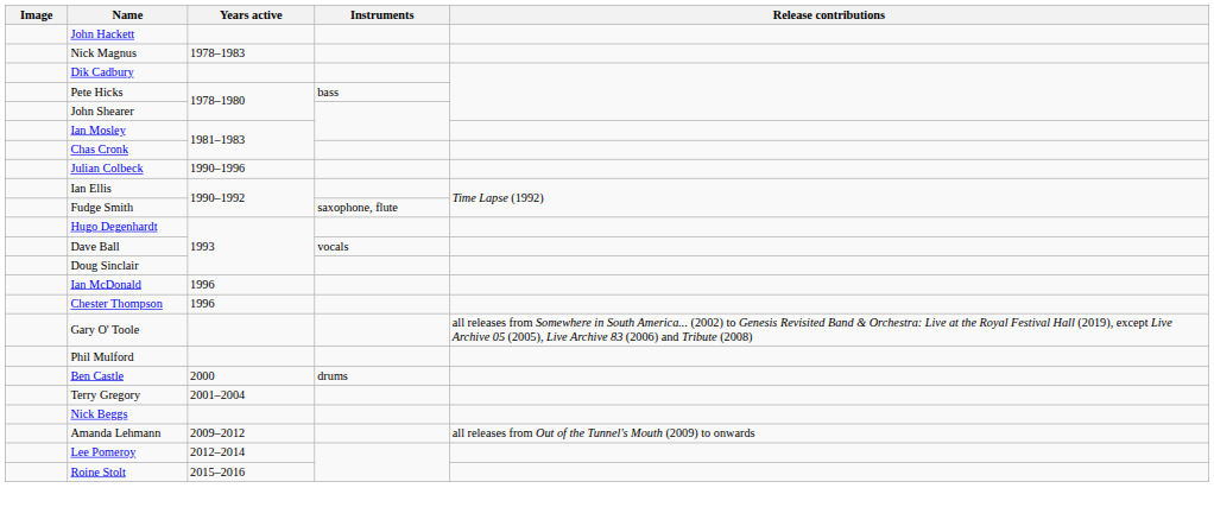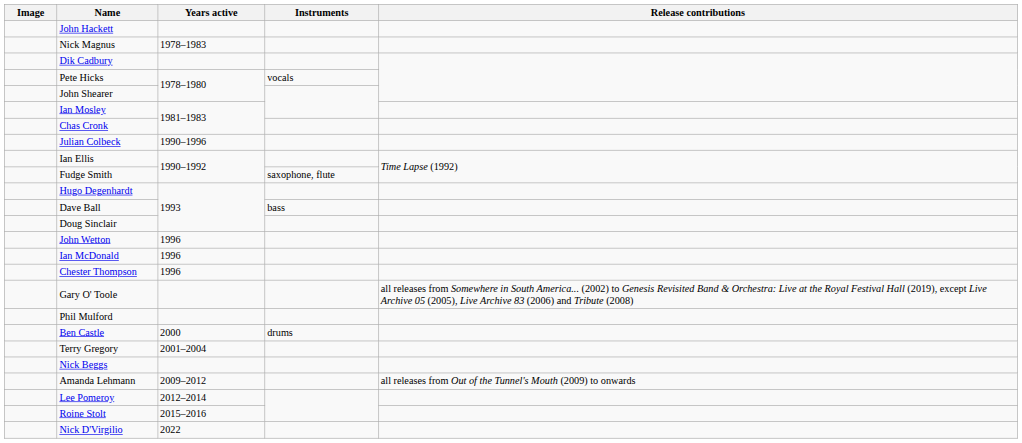 <table class="wikitable" border="1" width="100%">
 <tr>
 <th width="75">Image</th>
 <th width="150">Name</th>
 <th width="160">Years active</th>
 <th width="170">Instruments</th>
 <th>Release contributions</th>
 </tr>
 <tr>
 <td></td>
 <td><a href='#'>John Hackett</a></td>
 <td></td>
 <td></td>
 <td></td>
 </tr>
 <tr>
 <td></td>
 <td>Nick Magnus</td>
 <td>1978–1983</td>
 <td></td>
 <td></td>
 </tr>
 <tr>
 <td></td>
 <td><a href='#'>Dik Cadbury</a></td>
 <td></td>
 <td></td>
 <td rowspan="3"></td>
 </tr>
 <tr>
 <td></td>
 <td>Pete Hicks</td>
 <td rowspan="2">1978–1980</td>
-<td>bass</td>
+<td>vocals</td>
 </tr>
 <tr>
 <td></td>
 <td>John Shearer</td>
 <td rowspan="2"></td>
 </tr>
 <tr>
 <td></td>
 <td><a href='#'>Ian Mosley</a></td>
 <td rowspan="2">1981–1983</td>
 <td></td>
 </tr>
 <tr>
 <td></td>
 <td><a href='#'>Chas Cronk</a></td>
 <td></td>
 <td></td>
 </tr>
 <tr>
 <td></td>
 <td><a href='#'>Julian Colbeck</a></td>
 <td>1990–1996</td>
 <td></td>
 <td></td>
 </tr>
 <tr>
 <td></td>
 <td>Ian Ellis</td>
 <td rowspan="2">1990–1992</td>
 <td></td>
 <td rowspan="2"><em>Time Lapse</em> (1992)</td>
 </tr>
 <tr>
 <td></td>
 <td>Fudge Smith</td>
 <td>saxophone, flute</td>
 </tr>
 <tr>
 <td></td>
 <td><a href='#'>Hugo Degenhardt</a></td>
 <td rowspan="3">1993</td>
 <td></td>
 <td></td>
 </tr>
 <tr>
 <td></td>
 <td>Dave Ball</td>
-<td>vocals</td>
+<td>bass</td>
 <td></td>
 </tr>
 <tr>
 <td></td>
 <td>Doug Sinclair</td>
+<td></td>
+<td></td>
+</tr>
+<tr>
+<td></td>
+<td><a href='#'>John Wetton</a></td>
+<td>1996 </td>
 <td></td>
 <td></td>
 </tr>
 <tr>
 <td></td>
 <td><a href='#'>Ian McDonald</a></td>
 <td>1996 </td>
 <td></td>
 <td></td>
 </tr>
 <tr>
 <td></td>
 <td><a href='#'>Chester Thompson</a></td>
 <td>1996 </td>
 <td></td>
 <td></td>
 </tr>
 <tr>
 <td></td>
 <td>Gary O' Toole</td>
 <td></td>
 <td></td>
 <td>all releases from <em>Somewhere in South America...</em> (2002) to <em>Genesis Revisited Band & Orchestra: Live at the Royal Festival Hall</em> (2019), except <em>Live Archive 05</em> (2005), <em>Live Archive 83</em> (2006) and <em>Tribute</em> (2008)</td>
 </tr>
 <tr>
 <td></td>
 <td>Phil Mulford</td>
 <td></td>
 <td></td>
 <td></td>
 </tr>
 <tr>
 <td></td>
 <td><a href='#'>Ben Castle</a></td>
 <td>2000</td>
 <td>drums</td>
 <td></td>
 </tr>
 <tr>
 <td></td>
 <td>Terry Gregory</td>
 <td>2001–2004</td>
 <td></td>
 <td></td>
 </tr>
 <tr>
 <td></td>
 <td><a href='#'>Nick Beggs</a></td>
 <td></td>
 <td></td>
 <td></td>
 </tr>
 <tr>
 <td></td>
 <td>Amanda Lehmann</td>
 <td>2009–2012 </td>
 <td></td>
 <td>all releases from <em>Out of the Tunnel's Mouth</em> (2009) to onwards</td>
 </tr>
 <tr>
 <td></td>
 <td><a href='#'>Lee Pomeroy</a></td>
 <td>2012–2014</td>
 <td Rowspan="2"></td>
 <td></td>
 </tr>
 <tr>
 <td></td>
 <td><a href='#'>Roine Stolt</a></td>
 <td>2015–2016 </td>
 <td></td>
 </tr>
+<tr>
+<td></td>
+<td><a href='#'>Nick D'Virgilio</a></td>
+<td>2022 </td>
+<td></td>
+<td></td>
+</tr>
 </table>
